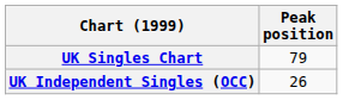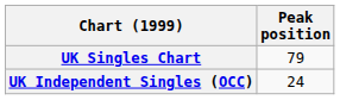 <table class="wikitable sortable plainrowheaders">
 <tr>
 <th>Chart (1999)</th>
 <th>Peak<br>position</th>
 </tr>
 <tr>
 <th scope="row"><a href='#'>UK Singles Chart</a></th>
 <td style="text-align:center;">79</td>
 </tr>
 <tr>
 <th scope="row"><a href='#'>UK Independent Singles</a> (<a href='#'>OCC</a>)</th>
-<td style="text-align:center;">26</td>
+<td style="text-align:center;">24</td>
 </tr>
 </table>
